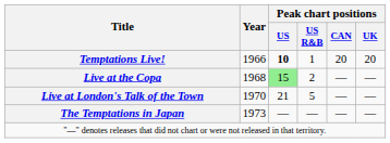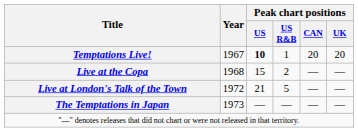 <table class="wikitable plainrowheaders" style="text-align:center;">
 <tr>
 <th rowspan="2" style="width:20em;">Title</th>
 <th rowspan="2">Year</th>
 <th colspan="4">Peak chart positions</th>
 </tr>
 <tr>
 <th scope="col" style="width:2.5em;font-size:85%"><a href='#'>US</a><br></th>
 <th scope="col" style="width:2.5em;font-size:85%"><a href='#'>US<br>R&B</a><br></th>
 <th scope="col" style="width:2.5em;font-size:85%"><a href='#'>CAN</a><br></th>
 <th scope="col" style="width:2.5em;font-size:85%"><a href='#'>UK</a><br></th>
 </tr>
 <tr>
 <th scope="row"><em><a href='#'>Temptations Live!</a></em></th>
-<td>1966</td>
+<td>1967</td>
 <td><strong>10</strong></td>
 <td>1</td>
 <td>20</td>
 <td>20</td>
 </tr>
 <tr>
 <th scope="row"><em><a href='#'>Live at the Copa</a></em></th>
 <td>1968</td>
-<td style="background: lightgreen;">15</td>
+<td>15</td>
 <td>2</td>
 <td>—</td>
 <td>—</td>
 </tr>
 <tr>
 <th scope="row"><em><a href='#'>Live at London's Talk of the Town</a></em></th>
-<td>1970</td>
+<td>1972</td>
 <td>21</td>
 <td>5</td>
 <td>—</td>
 <td>—</td>
 </tr>
 <tr>
 <th scope="row"><em><a href='#'>The Temptations in Japan</a></em></th>
 <td>1973</td>
 <td>—</td>
 <td>—</td>
 <td>—</td>
 <td>—</td>
 </tr>
 <tr>
 <td colspan="8" style="text-align:center; font-size:9pt;">"—" denotes releases that did not chart or were not released in that territory.</td>
 </tr>
 </table>
